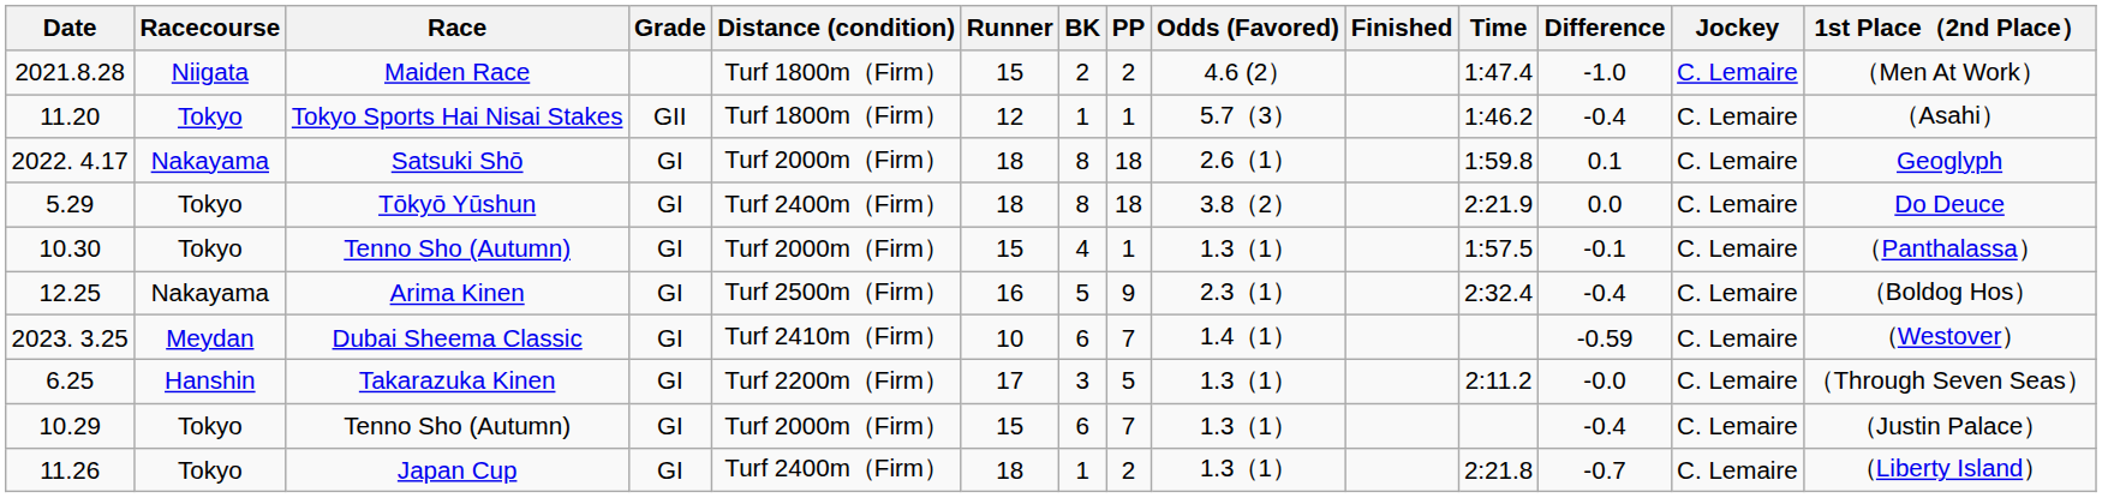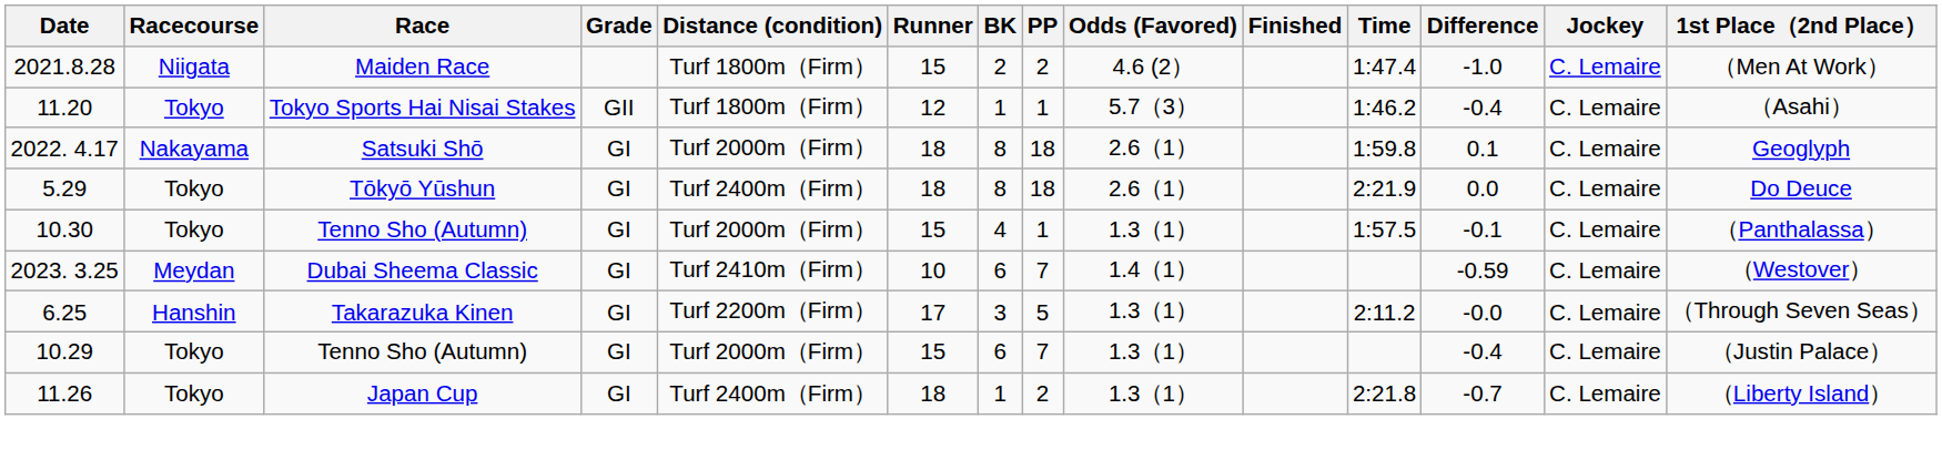 <table class="wikitable" style="border-collapse: collapse; font-size: 90%; text-align: center; white-space: nowrap;">
 <tr>
 <th>Date</th>
 <th nowrap="">Racecourse</th>
 <th>Race</th>
 <th>Grade</th>
 <th>Distance (condition)</th>
 <th>Runner</th>
 <th>BK</th>
 <th>PP</th>
 <th>Odds (Favored)</th>
 <th>Finished</th>
 <th>Time</th>
 <th>Difference</th>
 <th>Jockey</th>
 <th>1st Place（2nd Place）</th>
 </tr>
 <tr>
 <td>2021.8.28</td>
 <td><a href='#'>Niigata</a></td>
 <td><a href='#'>Maiden Race</a></td>
 <td></td>
 <td>Turf 1800m（Firm）</td>
 <td>15</td>
 <td>2</td>
 <td>2</td>
 <td>4.6 (2）</td>
 <td></td>
 <td>1:47.4</td>
 <td>-1.0</td>
 <td><a href='#'>C. Lemaire</a></td>
 <td>（Men At Work）</td>
 </tr>
 <tr>
 <td>11.20</td>
 <td><a href='#'>Tokyo</a></td>
 <td><a href='#'>Tokyo Sports Hai Nisai Stakes</a></td>
 <td>GII</td>
 <td>Turf 1800m（Firm）</td>
 <td>12</td>
 <td>1</td>
 <td>1</td>
 <td>5.7（3）</td>
 <td></td>
 <td>1:46.2</td>
 <td>-0.4</td>
 <td>C. Lemaire</td>
 <td>（Asahi）</td>
 </tr>
 <tr>
 <td>2022. 4.17</td>
 <td><a href='#'>Nakayama</a></td>
 <td><a href='#'>Satsuki Shō</a></td>
 <td>GI</td>
 <td>Turf 2000m（Firm）</td>
 <td>18</td>
 <td>8</td>
 <td>18</td>
 <td>2.6（1）</td>
 <td></td>
 <td>1:59.8</td>
 <td>0.1</td>
 <td>C. Lemaire</td>
 <td><a href='#'>Geoglyph</a></td>
 </tr>
 <tr>
 <td>5.29</td>
 <td>Tokyo</td>
 <td><a href='#'>Tōkyō Yūshun</a></td>
 <td>GI</td>
 <td>Turf 2400m（Firm）</td>
 <td>18</td>
 <td>8</td>
 <td>18</td>
-<td>3.8（2）</td>
+<td>2.6（1）</td>
 <td></td>
 <td>2:21.9</td>
 <td>0.0</td>
 <td>C. Lemaire</td>
 <td><a href='#'>Do Deuce</a></td>
 </tr>
 <tr>
 <td>10.30</td>
 <td>Tokyo</td>
 <td><a href='#'>Tenno Sho (Autumn)</a></td>
 <td>GI</td>
 <td>Turf 2000m（Firm）</td>
 <td>15</td>
 <td>4</td>
 <td>1</td>
 <td>1.3（1）</td>
 <td></td>
 <td>1:57.5</td>
 <td>-0.1</td>
 <td>C. Lemaire</td>
 <td>（<a href='#'>Panthalassa</a>）</td>
-</tr>
-<tr>
-<td>12.25</td>
-<td>Nakayama</td>
-<td><a href='#'>Arima Kinen</a></td>
-<td>GI</td>
-<td>Turf 2500m（Firm）</td>
-<td>16</td>
-<td>5</td>
-<td>9</td>
-<td>2.3（1）</td>
-<td></td>
-<td>2:32.4</td>
-<td>-0.4</td>
-<td>C. Lemaire</td>
-<td>（Boldog Hos）</td>
 </tr>
 <tr>
 <td>2023. 3.25</td>
 <td><a href='#'>Meydan</a></td>
 <td><a href='#'>Dubai Sheema Classic</a></td>
 <td>GI</td>
 <td>Turf 2410m（Firm）</td>
 <td>10</td>
 <td>6</td>
 <td>7</td>
 <td>1.4（1）</td>
 <td></td>
 <td></td>
 <td>-0.59</td>
 <td>C. Lemaire</td>
 <td>（<a href='#'>Westover</a>）</td>
 </tr>
 <tr>
 <td>6.25</td>
 <td><a href='#'>Hanshin</a></td>
 <td><a href='#'>Takarazuka Kinen</a></td>
 <td>GI</td>
 <td>Turf 2200m（Firm）</td>
 <td>17</td>
 <td>3</td>
 <td>5</td>
 <td>1.3（1）</td>
 <td></td>
 <td>2:11.2</td>
 <td>-0.0</td>
 <td>C. Lemaire</td>
 <td>（Through Seven Seas）</td>
 </tr>
 <tr>
 <td>10.29</td>
 <td>Tokyo</td>
 <td>Tenno Sho (Autumn)</td>
 <td>GI</td>
 <td>Turf 2000m（Firm）</td>
 <td>15</td>
 <td>6</td>
 <td>7</td>
 <td>1.3（1）</td>
 <td></td>
 <td></td>
 <td>-0.4</td>
 <td>C. Lemaire</td>
 <td>（Justin Palace）</td>
 </tr>
 <tr>
 <td>11.26</td>
 <td>Tokyo</td>
 <td><a href='#'>Japan Cup</a></td>
 <td>GI</td>
 <td>Turf 2400m（Firm）</td>
 <td>18</td>
 <td>1</td>
 <td>2</td>
 <td>1.3（1）</td>
 <td></td>
 <td>2:21.8</td>
 <td>-0.7</td>
 <td>C. Lemaire</td>
 <td>（<a href='#'>Liberty Island</a>）</td>
 </tr>
 </table>
